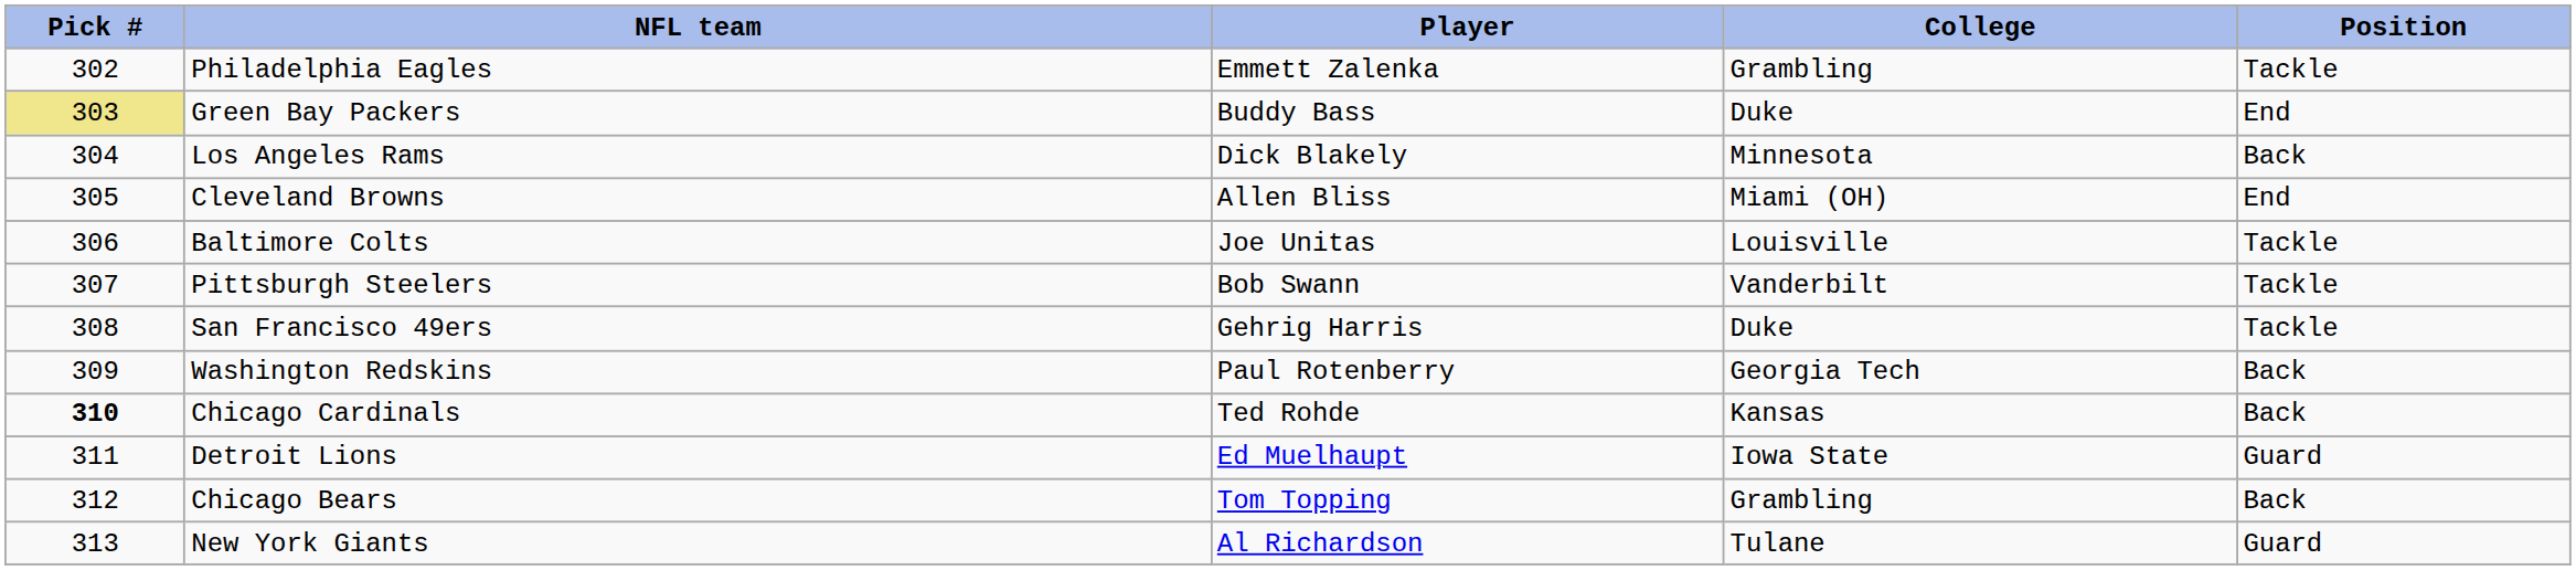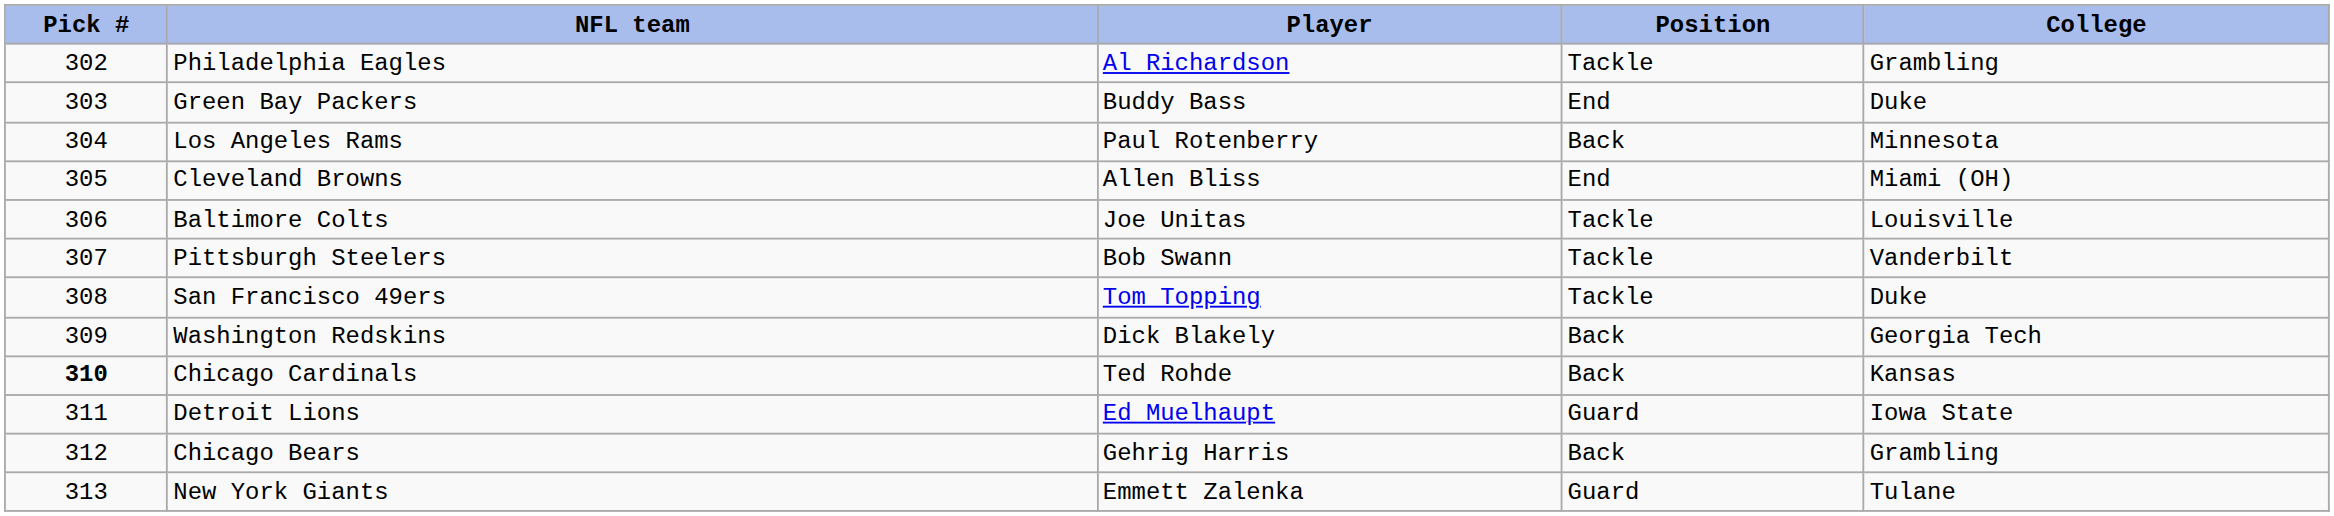 <table class="wikitable sortable sortable" style="width: 100%">
 <tr>
 <th style="background:#A8BDEC;" width=7%>Pick #</th>
 <th width=40% style="background:#A8BDEC;">NFL team</th>
 <th width=20% style="background:#A8BDEC;">Player</th>
+<th width=13% style="background:#A8BDEC;">Position</th>
 <th style="background:#A8BDEC;">College</th>
-<th width=13% style="background:#A8BDEC;">Position</th>
 </tr>
 <tr>
 <td align=center>302</td>
 <td>Philadelphia Eagles</td>
-<td>Emmett Zalenka</td>
+<td><a href='#'>Al Richardson</a></td>
+<td>Tackle</td>
 <td>Grambling</td>
-<td>Tackle</td>
 </tr>
 <tr>
-<td align=center style="background: khaki;">303</td>
+<td align=center>303</td>
 <td>Green Bay Packers</td>
 <td>Buddy Bass</td>
+<td>End</td>
 <td>Duke</td>
-<td>End</td>
 </tr>
 <tr>
 <td align=center>304</td>
 <td>Los Angeles Rams</td>
-<td>Dick Blakely</td>
+<td>Paul Rotenberry</td>
+<td>Back</td>
 <td>Minnesota</td>
-<td>Back</td>
 </tr>
 <tr>
 <td align=center>305</td>
 <td>Cleveland Browns</td>
 <td>Allen Bliss</td>
+<td>End</td>
 <td>Miami (OH)</td>
-<td>End</td>
 </tr>
 <tr>
 <td align=center>306</td>
 <td>Baltimore Colts</td>
 <td>Joe Unitas</td>
+<td>Tackle</td>
 <td>Louisville</td>
-<td>Tackle</td>
 </tr>
 <tr>
 <td align=center>307</td>
 <td>Pittsburgh Steelers</td>
 <td>Bob Swann</td>
+<td>Tackle</td>
 <td>Vanderbilt</td>
-<td>Tackle</td>
 </tr>
 <tr>
 <td align=center>308</td>
 <td>San Francisco 49ers</td>
-<td>Gehrig Harris</td>
+<td><a href='#'>Tom Topping</a></td>
+<td>Tackle</td>
 <td>Duke</td>
-<td>Tackle</td>
 </tr>
 <tr>
 <td align=center>309</td>
 <td>Washington Redskins</td>
-<td>Paul Rotenberry</td>
+<td>Dick Blakely</td>
+<td>Back</td>
 <td>Georgia Tech</td>
-<td>Back</td>
 </tr>
 <tr>
 <td align=center><strong>310</strong></td>
 <td>Chicago Cardinals</td>
 <td>Ted Rohde</td>
+<td>Back</td>
 <td>Kansas</td>
-<td>Back</td>
 </tr>
 <tr>
 <td align=center>311</td>
 <td>Detroit Lions</td>
 <td><a href='#'>Ed Muelhaupt</a></td>
+<td>Guard</td>
 <td>Iowa State</td>
-<td>Guard</td>
 </tr>
 <tr>
 <td align=center>312</td>
 <td>Chicago Bears</td>
-<td><a href='#'>Tom Topping</a></td>
+<td>Gehrig Harris</td>
+<td>Back</td>
 <td>Grambling</td>
-<td>Back</td>
 </tr>
 <tr>
 <td align=center>313</td>
 <td>New York Giants</td>
-<td><a href='#'>Al Richardson</a></td>
+<td>Emmett Zalenka</td>
+<td>Guard</td>
 <td>Tulane</td>
-<td>Guard</td>
 </tr>
 </table>
